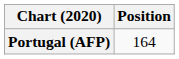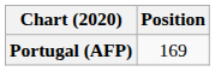 <table class="wikitable plainrowheaders" style="text-align:center">
 <tr>
 <th scope="col">Chart (2020)</th>
 <th scope="col">Position</th>
 </tr>
 <tr>
 <th scope="row">Portugal (AFP)</th>
-<td>164</td>
+<td>169</td>
 </tr>
 </table>
